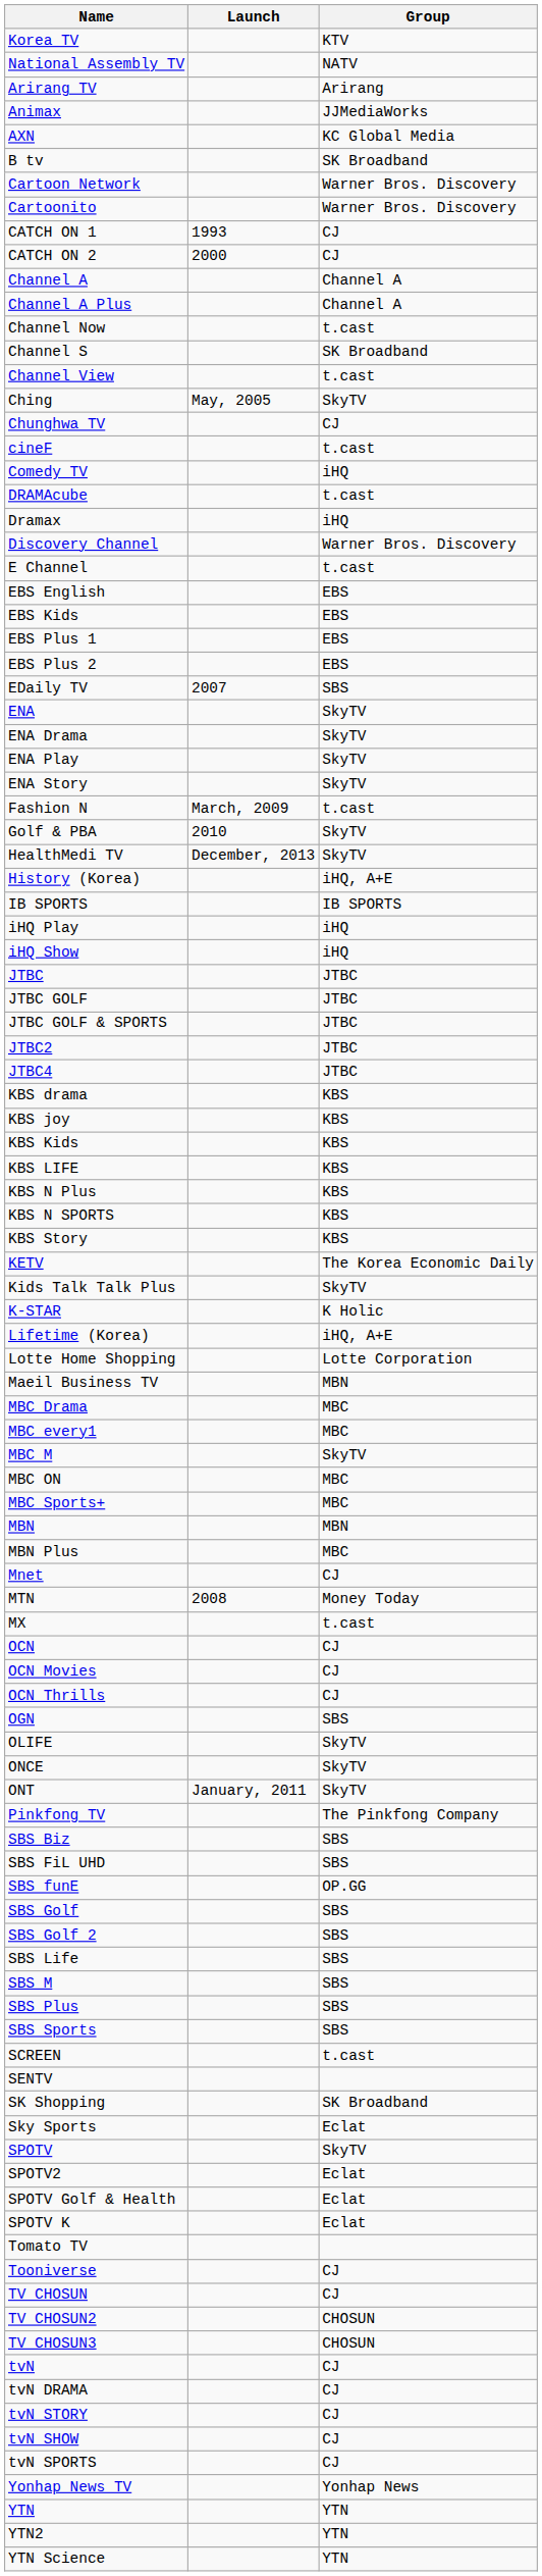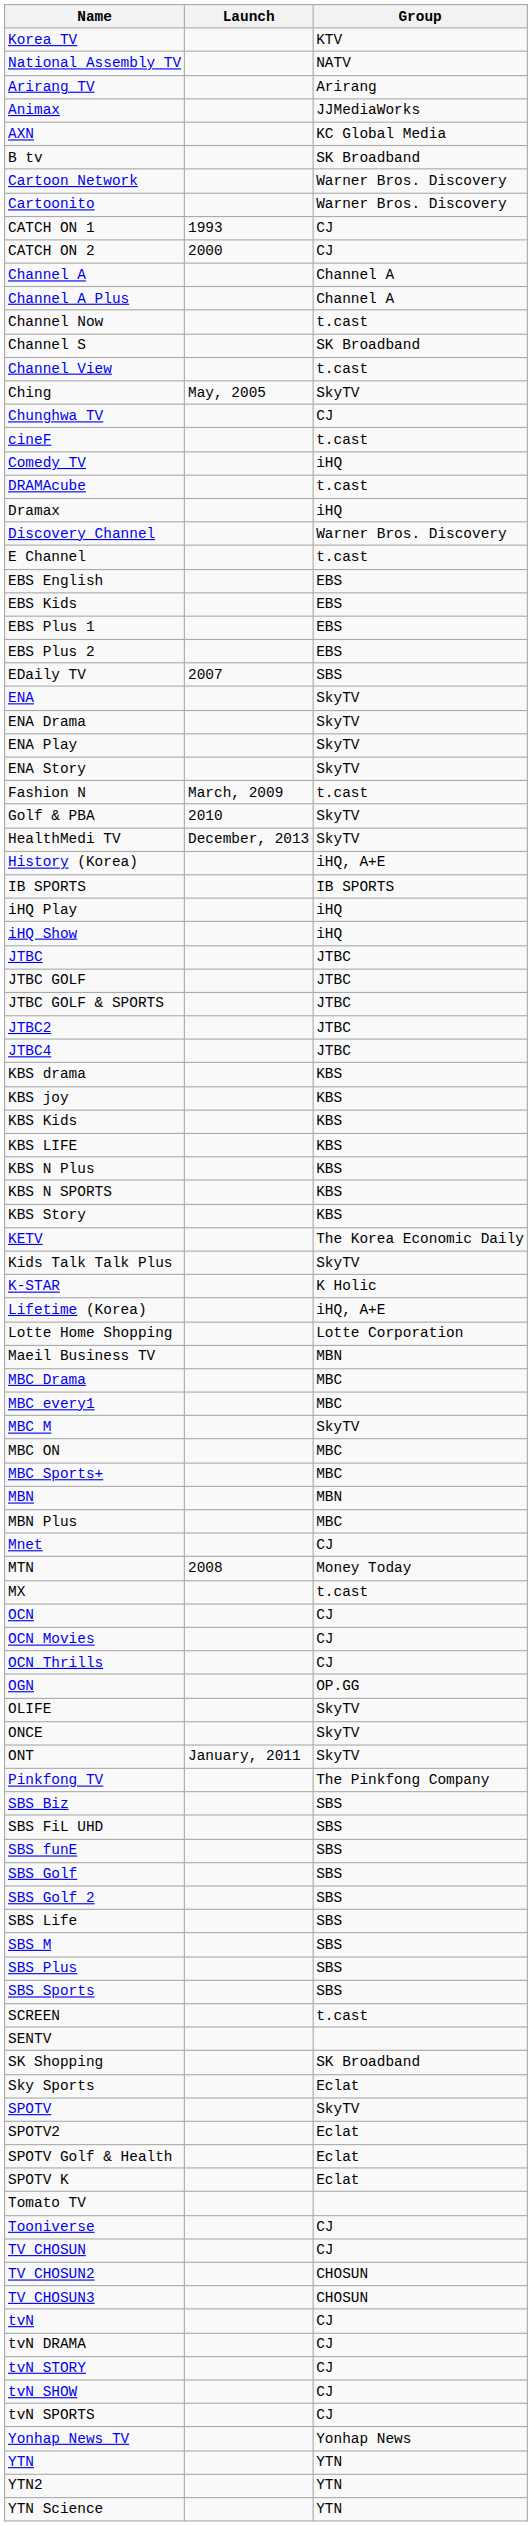 <table class="wikitable sortable">
 <tr>
 <th>Name</th>
 <th>Launch</th>
 <th>Group</th>
 </tr>
 <tr>
 <td><a href='#'>Korea TV</a></td>
 <td></td>
 <td>KTV</td>
 </tr>
 <tr>
 <td><a href='#'>National Assembly TV</a></td>
 <td></td>
 <td>NATV</td>
 </tr>
 <tr>
 <td><a href='#'>Arirang TV</a></td>
 <td></td>
 <td>Arirang</td>
 </tr>
 <tr>
 <td><a href='#'>Animax</a></td>
 <td></td>
 <td>JJMediaWorks</td>
 </tr>
 <tr>
 <td><a href='#'>AXN</a></td>
 <td></td>
 <td>KC Global Media</td>
 </tr>
 <tr>
 <td>B tv</td>
 <td></td>
 <td>SK Broadband</td>
 </tr>
 <tr>
 <td><a href='#'>Cartoon Network</a></td>
 <td></td>
 <td>Warner Bros. Discovery</td>
 </tr>
 <tr>
 <td><a href='#'>Cartoonito</a></td>
 <td></td>
 <td>Warner Bros. Discovery</td>
 </tr>
 <tr>
 <td>CATCH ON 1</td>
 <td>1993</td>
 <td>CJ</td>
 </tr>
 <tr>
 <td>CATCH ON 2</td>
 <td>2000</td>
 <td>CJ</td>
 </tr>
 <tr>
 <td><a href='#'>Channel A</a></td>
 <td></td>
 <td>Channel A</td>
 </tr>
 <tr>
 <td><a href='#'>Channel A Plus</a></td>
 <td></td>
 <td>Channel A</td>
 </tr>
 <tr>
 <td>Channel Now</td>
 <td></td>
 <td>t.cast</td>
 </tr>
 <tr>
 <td>Channel S</td>
 <td></td>
 <td>SK Broadband</td>
 </tr>
 <tr>
 <td><a href='#'>Channel View</a></td>
 <td></td>
 <td>t.cast</td>
 </tr>
 <tr>
 <td>Ching</td>
 <td>May, 2005</td>
 <td>SkyTV</td>
 </tr>
 <tr>
 <td><a href='#'>Chunghwa TV</a></td>
 <td></td>
 <td>CJ</td>
 </tr>
 <tr>
 <td><a href='#'>cineF</a></td>
 <td></td>
 <td>t.cast</td>
 </tr>
 <tr>
 <td><a href='#'>Comedy TV</a></td>
 <td></td>
 <td>iHQ</td>
 </tr>
 <tr>
 <td><a href='#'>DRAMAcube</a></td>
 <td></td>
 <td>t.cast</td>
 </tr>
 <tr>
 <td>Dramax</td>
 <td></td>
 <td>iHQ</td>
 </tr>
 <tr>
 <td><a href='#'>Discovery Channel</a></td>
 <td></td>
 <td>Warner Bros. Discovery</td>
 </tr>
 <tr>
 <td>E Channel</td>
 <td></td>
 <td>t.cast</td>
 </tr>
 <tr>
 <td>EBS English</td>
 <td></td>
 <td>EBS</td>
 </tr>
 <tr>
 <td>EBS Kids</td>
 <td></td>
 <td>EBS</td>
 </tr>
 <tr>
 <td>EBS Plus 1</td>
 <td></td>
 <td>EBS</td>
 </tr>
 <tr>
 <td>EBS Plus 2</td>
 <td></td>
 <td>EBS</td>
 </tr>
 <tr>
 <td>EDaily TV</td>
 <td>2007</td>
 <td>SBS</td>
 </tr>
 <tr>
 <td><a href='#'>ENA</a></td>
 <td></td>
 <td>SkyTV</td>
 </tr>
 <tr>
 <td>ENA Drama</td>
 <td></td>
 <td>SkyTV</td>
 </tr>
 <tr>
 <td>ENA Play</td>
 <td></td>
 <td>SkyTV</td>
 </tr>
 <tr>
 <td>ENA Story</td>
 <td></td>
 <td>SkyTV</td>
 </tr>
 <tr>
 <td>Fashion N</td>
 <td>March, 2009</td>
 <td>t.cast</td>
 </tr>
 <tr>
 <td>Golf & PBA</td>
 <td>2010</td>
 <td>SkyTV</td>
 </tr>
 <tr>
 <td>HealthMedi TV</td>
 <td>December, 2013</td>
 <td>SkyTV</td>
 </tr>
 <tr>
 <td><a href='#'>History</a> (Korea)</td>
 <td></td>
 <td>iHQ, A+E</td>
 </tr>
 <tr>
 <td>IB SPORTS</td>
 <td></td>
 <td>IB SPORTS</td>
 </tr>
 <tr>
 <td>iHQ Play</td>
 <td></td>
 <td>iHQ</td>
 </tr>
 <tr>
 <td><a href='#'>iHQ Show</a></td>
 <td></td>
 <td>iHQ</td>
 </tr>
 <tr>
 <td><a href='#'>JTBC</a></td>
 <td></td>
 <td>JTBC</td>
 </tr>
 <tr>
 <td>JTBC GOLF</td>
 <td></td>
 <td>JTBC</td>
 </tr>
 <tr>
 <td>JTBC GOLF & SPORTS</td>
 <td></td>
 <td>JTBC</td>
 </tr>
 <tr>
 <td><a href='#'>JTBC2</a></td>
 <td></td>
 <td>JTBC</td>
 </tr>
 <tr>
 <td><a href='#'>JTBC4</a></td>
 <td></td>
 <td>JTBC</td>
 </tr>
 <tr>
 <td>KBS drama</td>
 <td></td>
 <td>KBS</td>
 </tr>
 <tr>
 <td>KBS joy</td>
 <td></td>
 <td>KBS</td>
 </tr>
 <tr>
 <td>KBS Kids</td>
 <td></td>
 <td>KBS</td>
 </tr>
 <tr>
 <td>KBS LIFE</td>
 <td></td>
 <td>KBS</td>
 </tr>
 <tr>
 <td>KBS N Plus</td>
 <td></td>
 <td>KBS</td>
 </tr>
 <tr>
 <td>KBS N SPORTS</td>
 <td></td>
 <td>KBS</td>
 </tr>
 <tr>
 <td>KBS Story</td>
 <td></td>
 <td>KBS</td>
 </tr>
 <tr>
 <td><a href='#'>KETV</a></td>
 <td></td>
 <td>The Korea Economic Daily</td>
 </tr>
 <tr>
 <td>Kids Talk Talk Plus</td>
 <td></td>
 <td>SkyTV</td>
 </tr>
 <tr>
 <td><a href='#'>K-STAR</a></td>
 <td></td>
 <td>K Holic</td>
 </tr>
 <tr>
 <td><a href='#'>Lifetime</a> (Korea)</td>
 <td></td>
 <td>iHQ, A+E</td>
 </tr>
 <tr>
 <td>Lotte Home Shopping</td>
 <td></td>
 <td>Lotte Corporation</td>
 </tr>
 <tr>
 <td>Maeil Business TV</td>
 <td></td>
 <td>MBN</td>
 </tr>
 <tr>
 <td><a href='#'>MBC Drama</a></td>
 <td></td>
 <td>MBC</td>
 </tr>
 <tr>
 <td><a href='#'>MBC every1</a></td>
 <td></td>
 <td>MBC</td>
 </tr>
 <tr>
 <td><a href='#'>MBC M</a></td>
 <td></td>
 <td>SkyTV</td>
 </tr>
 <tr>
 <td>MBC ON</td>
 <td></td>
 <td>MBC</td>
 </tr>
 <tr>
 <td><a href='#'>MBC Sports+</a></td>
 <td></td>
 <td>MBC</td>
 </tr>
 <tr>
 <td><a href='#'>MBN</a></td>
 <td></td>
 <td>MBN</td>
 </tr>
 <tr>
 <td>MBN Plus</td>
 <td></td>
 <td>MBC</td>
 </tr>
 <tr>
 <td><a href='#'>Mnet</a></td>
 <td></td>
 <td>CJ</td>
 </tr>
 <tr>
 <td>MTN</td>
 <td>2008</td>
 <td>Money Today</td>
 </tr>
 <tr>
 <td>MX</td>
 <td></td>
 <td>t.cast</td>
 </tr>
 <tr>
 <td><a href='#'>OCN</a></td>
 <td></td>
 <td>CJ</td>
 </tr>
 <tr>
 <td><a href='#'>OCN Movies</a></td>
 <td></td>
 <td>CJ</td>
 </tr>
 <tr>
 <td><a href='#'>OCN Thrills</a></td>
 <td></td>
 <td>CJ</td>
 </tr>
 <tr>
 <td><a href='#'>OGN</a></td>
 <td></td>
-<td>SBS</td>
+<td>OP.GG</td>
 </tr>
 <tr>
 <td>OLIFE</td>
 <td></td>
 <td>SkyTV</td>
 </tr>
 <tr>
 <td>ONCE</td>
 <td></td>
 <td>SkyTV</td>
 </tr>
 <tr>
 <td>ONT</td>
 <td>January, 2011</td>
 <td>SkyTV</td>
 </tr>
 <tr>
 <td><a href='#'>Pinkfong TV</a></td>
 <td></td>
 <td>The Pinkfong Company</td>
 </tr>
 <tr>
 <td><a href='#'>SBS Biz</a></td>
 <td></td>
 <td>SBS</td>
 </tr>
 <tr>
 <td>SBS FiL UHD</td>
 <td></td>
 <td>SBS</td>
 </tr>
 <tr>
 <td><a href='#'>SBS funE</a></td>
 <td></td>
-<td>OP.GG</td>
+<td>SBS</td>
 </tr>
 <tr>
 <td><a href='#'>SBS Golf</a></td>
 <td></td>
 <td>SBS</td>
 </tr>
 <tr>
 <td><a href='#'>SBS Golf 2</a></td>
 <td></td>
 <td>SBS</td>
 </tr>
 <tr>
 <td>SBS Life</td>
 <td></td>
 <td>SBS</td>
 </tr>
 <tr>
 <td><a href='#'>SBS M</a></td>
 <td></td>
 <td>SBS</td>
 </tr>
 <tr>
 <td><a href='#'>SBS Plus</a></td>
 <td></td>
 <td>SBS</td>
 </tr>
 <tr>
 <td><a href='#'>SBS Sports</a></td>
 <td></td>
 <td>SBS</td>
 </tr>
 <tr>
 <td>SCREEN</td>
 <td></td>
 <td>t.cast</td>
 </tr>
 <tr>
 <td>SENTV</td>
 <td></td>
 <td></td>
 </tr>
 <tr>
 <td>SK Shopping</td>
 <td></td>
 <td>SK Broadband</td>
 </tr>
 <tr>
 <td>Sky Sports</td>
 <td></td>
 <td>Eclat</td>
 </tr>
 <tr>
 <td><a href='#'>SPOTV</a></td>
 <td></td>
 <td>SkyTV</td>
 </tr>
 <tr>
 <td>SPOTV2</td>
 <td></td>
 <td>Eclat</td>
 </tr>
 <tr>
 <td>SPOTV Golf & Health</td>
 <td></td>
 <td>Eclat</td>
 </tr>
 <tr>
 <td>SPOTV K</td>
 <td></td>
 <td>Eclat</td>
 </tr>
 <tr>
 <td>Tomato TV</td>
 <td></td>
 <td></td>
 </tr>
 <tr>
 <td><a href='#'>Tooniverse</a></td>
 <td></td>
 <td>CJ</td>
 </tr>
 <tr>
 <td><a href='#'>TV CHOSUN</a></td>
 <td></td>
 <td>CJ</td>
 </tr>
 <tr>
 <td><a href='#'>TV CHOSUN2</a></td>
 <td></td>
 <td>CHOSUN</td>
 </tr>
 <tr>
 <td><a href='#'>TV CHOSUN3</a></td>
 <td></td>
 <td>CHOSUN</td>
 </tr>
 <tr>
 <td><a href='#'>tvN</a></td>
 <td></td>
 <td>CJ</td>
 </tr>
 <tr>
 <td>tvN DRAMA</td>
 <td></td>
 <td>CJ</td>
 </tr>
 <tr>
 <td><a href='#'>tvN STORY</a></td>
 <td></td>
 <td>CJ</td>
 </tr>
 <tr>
 <td><a href='#'>tvN SHOW</a></td>
 <td></td>
 <td>CJ</td>
 </tr>
 <tr>
 <td>tvN SPORTS</td>
 <td></td>
 <td>CJ</td>
 </tr>
 <tr>
 <td><a href='#'>Yonhap News TV</a></td>
 <td></td>
 <td>Yonhap News</td>
 </tr>
 <tr>
 <td><a href='#'>YTN</a></td>
 <td></td>
 <td>YTN</td>
 </tr>
 <tr>
 <td>YTN2</td>
 <td></td>
 <td>YTN</td>
 </tr>
 <tr>
 <td>YTN Science</td>
 <td></td>
 <td>YTN</td>
 </tr>
 </table>
